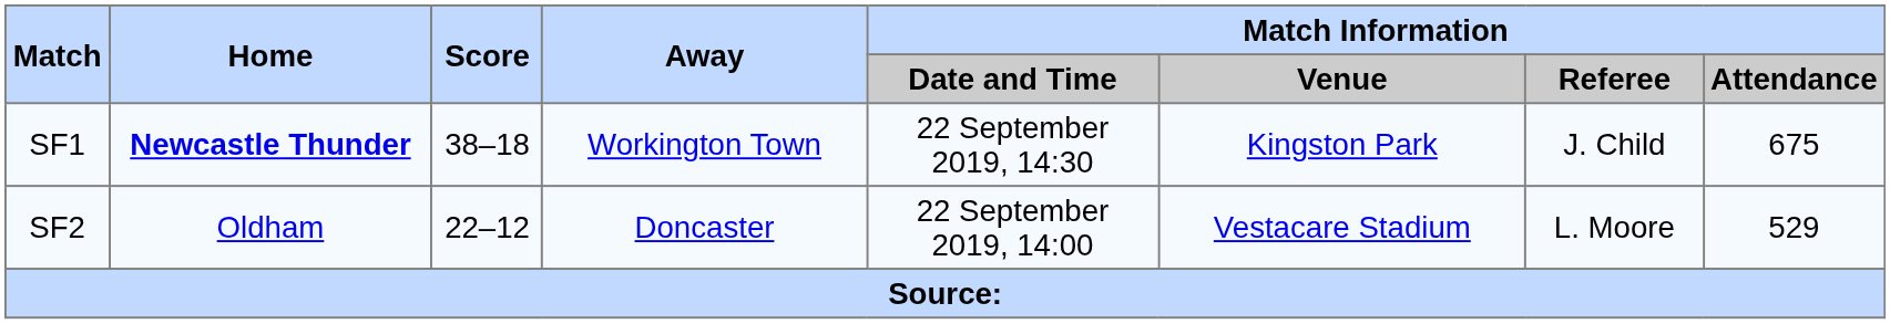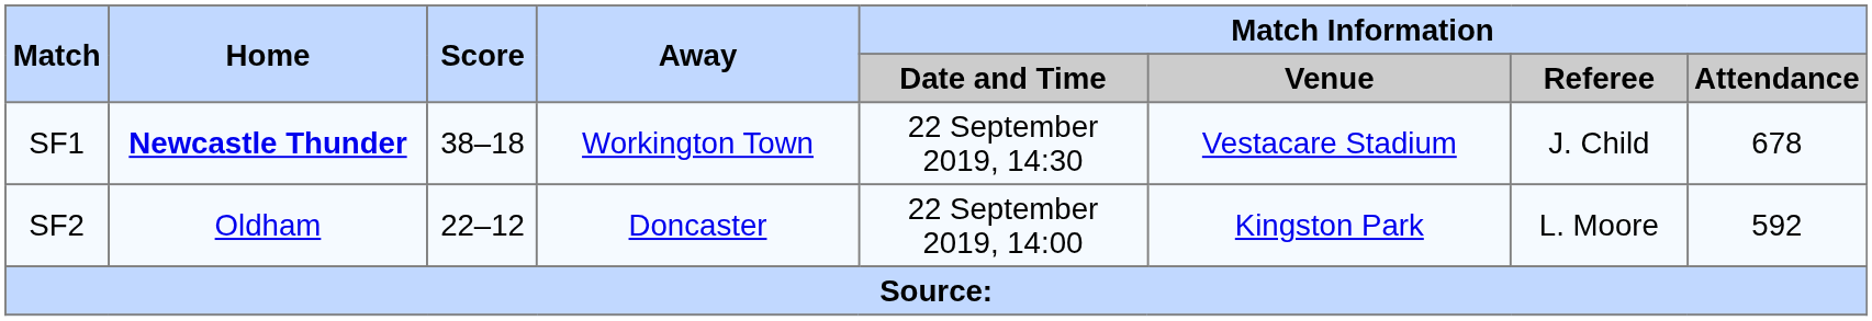 <table border="1" style="border-collapse:collapse; font-size:90%; text-align:center;" cellpadding="3" cellspacing="0" width="100%">
 <tr bgcolor="#C1D8FF">
 <th rowspan="2">Match</th>
 <th rowspan="2" width="19%">Home</th>
 <th rowspan="2" width="6%">Score</th>
 <th rowspan="2" width="19%">Away</th>
 <th colspan="4">Match Information</th>
 </tr>
 <tr bgcolor="#CCCCCC">
 <th width="17%">Date and Time</th>
 <th width="22%">Venue</th>
 <th width="10%">Referee</th>
 <th width="7%">Attendance</th>
 </tr>
 <tr bgcolor="#F5FAFF">
 <td>SF1</td>
 <td><strong> <a href='#'>Newcastle Thunder</a></strong></td>
 <td>38–18</td>
 <td> <a href='#'>Workington Town</a></td>
 <td>22 September 2019, 14:30</td>
-<td><a href='#'>Kingston Park</a></td>
+<td><a href='#'>Vestacare Stadium</a></td>
 <td>J. Child</td>
-<td>675</td>
+<td>678</td>
 </tr>
 <tr bgcolor="#F5FAFF">
 <td>SF2</td>
 <td> <a href='#'>Oldham</a></td>
 <td>22–12</td>
 <td> <a href='#'>Doncaster</a></td>
 <td>22 September 2019, 14:00</td>
-<td><a href='#'>Vestacare Stadium</a></td>
+<td><a href='#'>Kingston Park</a></td>
 <td>L. Moore</td>
-<td>529</td>
+<td>592</td>
 </tr>
 <tr style="background:#c1d8ff;">
 <th colspan="8">Source:</th>
 </tr>
 </table>
